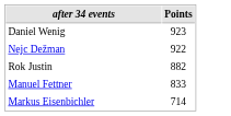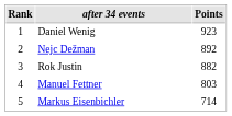 <table cellspacing="1" cellpadding="3" style="border:1px solid #aaa; font-size:86%;">
 <tr style="background:#e4e4e4;">
+<th style="border-bottom:1px solid #aaa; width:10px;">Rank</th>
 <th style="border-bottom:1px solid #aaa; width:200px;"><em>after 34 events</em></th>
 <th style="border-bottom:1px solid #aaa; width:20px;">Points</th>
 </tr>
 <tr>
+<td align=center>1</td>
 <td> Daniel Wenig</td>
 <td align=center>923</td>
 </tr>
 <tr>
+<td align=center>2</td>
 <td> <a href='#'>Nejc Dežman</a></td>
-<td align=center>922</td>
+<td align=center>892</td>
 </tr>
 <tr>
+<td align=center>3</td>
 <td> Rok Justin</td>
 <td align=center>882</td>
 </tr>
 <tr>
+<td align=center>4</td>
 <td> <a href='#'>Manuel Fettner</a></td>
-<td align=center>833</td>
+<td align=center>803</td>
 </tr>
 <tr>
+<td align=center>5</td>
 <td> <a href='#'>Markus Eisenbichler</a></td>
 <td align=center>714</td>
 </tr>
 </table>
